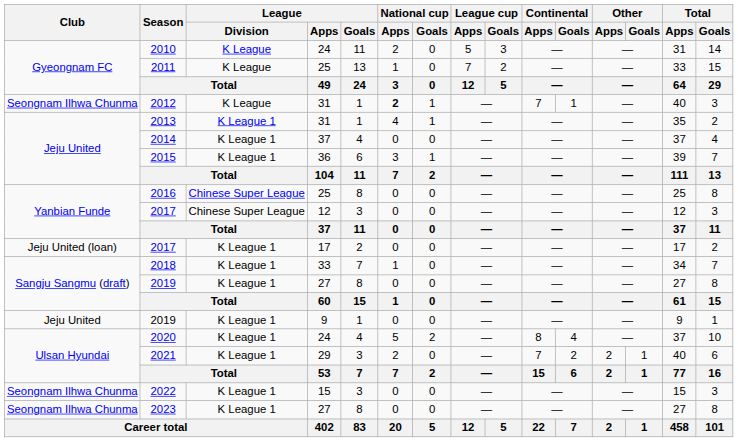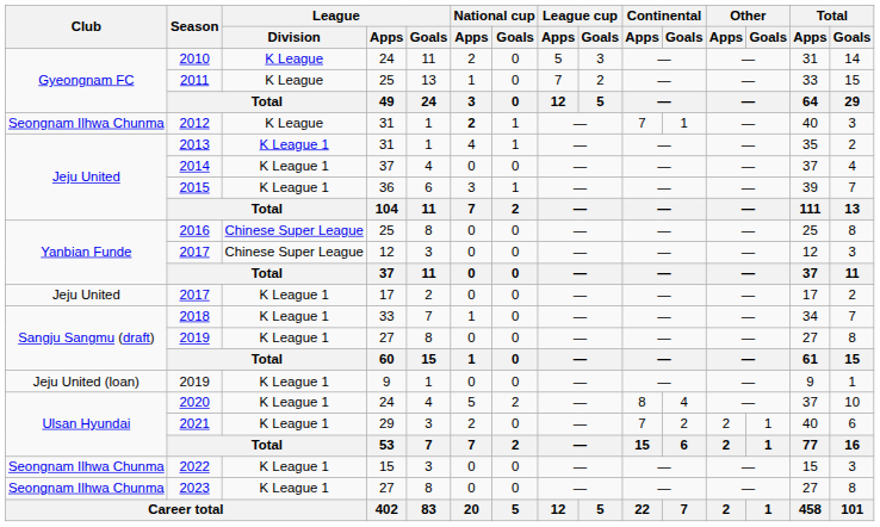 <table class="wikitable" style="text-align:center">
 <tr>
 <th rowspan="2">Club</th>
 <th rowspan="2">Season</th>
 <th colspan="3">League</th>
 <th colspan=2>National cup</th>
 <th colspan="2">League cup</th>
 <th colspan=2>Continental</th>
 <th colspan=2>Other</th>
 <th colspan=2>Total</th>
 </tr>
 <tr>
 <th>Division</th>
 <th>Apps</th>
 <th>Goals</th>
 <th>Apps</th>
 <th>Goals</th>
 <th>Apps</th>
 <th>Goals</th>
 <th>Apps</th>
 <th>Goals</th>
 <th>Apps</th>
 <th>Goals</th>
 <th>Apps</th>
 <th>Goals</th>
 </tr>
 <tr>
 <td rowspan="3"><a href='#'>Gyeongnam FC</a></td>
 <td><a href='#'>2010</a></td>
 <td><a href='#'>K League</a></td>
 <td>24</td>
 <td>11</td>
 <td>2</td>
 <td>0</td>
 <td>5</td>
 <td>3</td>
 <td colspan="2">—</td>
 <td colspan="2">—</td>
 <td>31</td>
 <td>14</td>
 </tr>
 <tr>
 <td><a href='#'>2011</a></td>
 <td>K League</td>
 <td>25</td>
 <td>13</td>
 <td>1</td>
 <td>0</td>
 <td>7</td>
 <td>2</td>
 <td colspan="2">—</td>
 <td colspan="2">—</td>
 <td>33</td>
 <td>15</td>
 </tr>
 <tr>
 <th colspan="2">Total</th>
 <th>49</th>
 <th>24</th>
 <th>3</th>
 <th>0</th>
 <th>12</th>
 <th>5</th>
 <th colspan="2">—</th>
 <th colspan="2">—</th>
 <th>64</th>
 <th>29</th>
 </tr>
 <tr>
 <td rowspan="1"><a href='#'>Seongnam Ilhwa Chunma</a></td>
 <td><a href='#'>2012</a></td>
 <td>K League</td>
 <td>31</td>
 <td>1</td>
 <td><strong>2</strong></td>
 <td>1</td>
 <td colspan="2">—</td>
 <td>7</td>
 <td>1</td>
 <td colspan="2">—</td>
 <td>40</td>
 <td>3</td>
 </tr>
 <tr>
 <td rowspan="4"><a href='#'>Jeju United</a></td>
 <td><a href='#'>2013</a></td>
 <td><a href='#'>K League 1</a></td>
 <td>31</td>
 <td>1</td>
 <td>4</td>
 <td>1</td>
 <td colspan="2">—</td>
 <td colspan="2">—</td>
 <td colspan="2">—</td>
 <td>35</td>
 <td>2</td>
 </tr>
 <tr>
 <td><a href='#'>2014</a></td>
 <td>K League 1</td>
 <td>37</td>
 <td>4</td>
 <td>0</td>
 <td>0</td>
 <td colspan="2">—</td>
 <td colspan="2">—</td>
 <td colspan="2">—</td>
 <td>37</td>
 <td>4</td>
 </tr>
 <tr>
 <td><a href='#'>2015</a></td>
 <td>K League 1</td>
 <td>36</td>
 <td>6</td>
 <td>3</td>
 <td>1</td>
 <td colspan="2">—</td>
 <td colspan="2">—</td>
 <td colspan="2">—</td>
 <td>39</td>
 <td>7</td>
 </tr>
 <tr>
 <th colspan="2">Total</th>
 <th>104</th>
 <th>11</th>
 <th>7</th>
 <th>2</th>
 <th colspan="2">—</th>
 <th colspan="2">—</th>
 <th colspan="2">—</th>
 <th>111</th>
 <th>13</th>
 </tr>
 <tr>
 <td rowspan="3"><a href='#'>Yanbian Funde</a></td>
 <td><a href='#'>2016</a></td>
 <td><a href='#'>Chinese Super League</a></td>
 <td>25</td>
 <td>8</td>
 <td>0</td>
 <td>0</td>
 <td colspan="2">—</td>
 <td colspan="2">—</td>
 <td colspan="2">—</td>
 <td>25</td>
 <td>8</td>
 </tr>
 <tr>
 <td><a href='#'>2017</a></td>
 <td>Chinese Super League</td>
 <td>12</td>
 <td>3</td>
 <td>0</td>
 <td>0</td>
 <td colspan="2">—</td>
 <td colspan="2">—</td>
 <td colspan="2">—</td>
 <td>12</td>
 <td>3</td>
 </tr>
 <tr>
 <th colspan="2">Total</th>
 <th>37</th>
 <th>11</th>
 <th>0</th>
 <th>0</th>
 <th colspan="2">—</th>
 <th colspan="2">—</th>
 <th colspan="2">—</th>
 <th>37</th>
 <th>11</th>
 </tr>
 <tr>
-<td>Jeju United (loan)</td>
+<td>Jeju United</td>
 <td><a href='#'>2017</a></td>
 <td>K League 1</td>
 <td>17</td>
 <td>2</td>
 <td>0</td>
 <td>0</td>
 <td colspan="2">—</td>
 <td colspan="2">—</td>
 <td colspan="2">—</td>
 <td>17</td>
 <td>2</td>
 </tr>
 <tr>
 <td rowspan="3"><a href='#'>Sangju Sangmu</a> (<a href='#'>draft</a>)</td>
 <td><a href='#'>2018</a></td>
 <td>K League 1</td>
 <td>33</td>
 <td>7</td>
 <td>1</td>
 <td>0</td>
 <td colspan="2">—</td>
 <td colspan="2">—</td>
 <td colspan="2">—</td>
 <td>34</td>
 <td>7</td>
 </tr>
 <tr>
 <td><a href='#'>2019</a></td>
 <td>K League 1</td>
 <td>27</td>
 <td>8</td>
 <td>0</td>
 <td>0</td>
 <td colspan="2">—</td>
 <td colspan="2">—</td>
 <td colspan="2">—</td>
 <td>27</td>
 <td>8</td>
 </tr>
 <tr>
 <th colspan="2">Total</th>
 <th>60</th>
 <th>15</th>
 <th>1</th>
 <th>0</th>
 <th colspan="2">—</th>
 <th colspan="2">—</th>
 <th colspan="2">—</th>
 <th>61</th>
 <th>15</th>
 </tr>
 <tr>
-<td>Jeju United</td>
+<td>Jeju United (loan)</td>
 <td>2019</td>
 <td>K League 1</td>
 <td>9</td>
 <td>1</td>
 <td>0</td>
 <td>0</td>
 <td colspan="2">—</td>
 <td colspan="2">—</td>
 <td colspan="2">—</td>
 <td>9</td>
 <td>1</td>
 </tr>
 <tr>
 <td rowspan="3"><a href='#'>Ulsan Hyundai</a></td>
 <td><a href='#'>2020</a></td>
 <td>K League 1</td>
 <td>24</td>
 <td>4</td>
 <td>5</td>
 <td>2</td>
 <td colspan="2">—</td>
 <td>8</td>
 <td>4</td>
 <td colspan="2">—</td>
 <td>37</td>
 <td>10</td>
 </tr>
 <tr>
 <td><a href='#'>2021</a></td>
 <td>K League 1</td>
 <td>29</td>
 <td>3</td>
 <td>2</td>
 <td>0</td>
 <td colspan="2">—</td>
 <td>7</td>
 <td>2</td>
 <td>2</td>
 <td>1</td>
 <td>40</td>
 <td>6</td>
 </tr>
 <tr>
 <th colspan="2">Total</th>
 <th>53</th>
 <th>7</th>
 <th>7</th>
 <th>2</th>
 <th colspan="2">—</th>
 <th>15</th>
 <th>6</th>
 <th>2</th>
 <th>1</th>
 <th>77</th>
 <th>16</th>
 </tr>
 <tr>
 <td rowspan="1"><a href='#'>Seongnam Ilhwa Chunma</a></td>
 <td><a href='#'>2022</a></td>
 <td>K League 1</td>
 <td>15</td>
 <td>3</td>
 <td>0</td>
 <td>0</td>
 <td colspan="2">—</td>
 <td colspan="2">—</td>
 <td colspan="2">—</td>
 <td>15</td>
 <td>3</td>
 </tr>
 <tr>
 <td rowspan="1"><a href='#'>Seongnam Ilhwa Chunma</a></td>
 <td><a href='#'>2023</a></td>
 <td>K League 1</td>
 <td>27</td>
 <td>8</td>
 <td>0</td>
 <td>0</td>
 <td colspan="2">—</td>
 <td colspan="2">—</td>
 <td colspan="2">—</td>
 <td>27</td>
 <td>8</td>
 </tr>
 <tr>
 <th colspan=3>Career total</th>
 <th>402</th>
 <th>83</th>
 <th>20</th>
 <th>5</th>
 <th>12</th>
 <th>5</th>
 <th>22</th>
 <th>7</th>
 <th>2</th>
 <th>1</th>
 <th>458</th>
 <th>101</th>
 </tr>
 </table>
